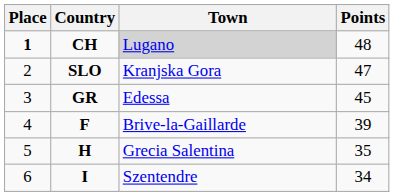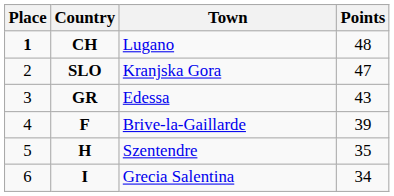 <table class="wikitable" style="text-align;">
 <tr>
 <th width="25">Place</th>
 <th width="25">Country</th>
 <th width="200">Town</th>
 <th width="25">Points</th>
 </tr>
 <tr>
 <td align="center"><strong>1</strong></td>
 <td align="center"><strong>CH</strong></td>
-<td align="left" style="background: lightgrey;"><a href='#'>Lugano</a></td>
+<td align="left"><a href='#'>Lugano</a></td>
 <td align="center">48</td>
 </tr>
 <tr>
 <td align="center">2</td>
 <td align="center"><strong>SLO</strong></td>
 <td align="left"><a href='#'>Kranjska Gora</a></td>
 <td align="center">47</td>
 </tr>
 <tr>
 <td align="center">3</td>
 <td align="center"><strong>GR</strong></td>
 <td align="left"><a href='#'>Edessa</a></td>
-<td align="center">45</td>
+<td align="center">43</td>
 </tr>
 <tr>
 <td align="center">4</td>
 <td align="center"><strong>F</strong></td>
 <td align="left"><a href='#'>Brive-la-Gaillarde</a></td>
 <td align="center">39</td>
 </tr>
 <tr>
 <td align="center">5</td>
 <td align="center"><strong>H</strong></td>
-<td align="left"><a href='#'>Grecia Salentina</a></td>
+<td align="left"><a href='#'>Szentendre</a></td>
 <td align="center">35</td>
 </tr>
 <tr>
 <td align="center">6</td>
 <td align="center"><strong>I</strong></td>
-<td align="left"><a href='#'>Szentendre</a></td>
+<td align="left"><a href='#'>Grecia Salentina</a></td>
 <td align="center">34</td>
 </tr>
 </table>
